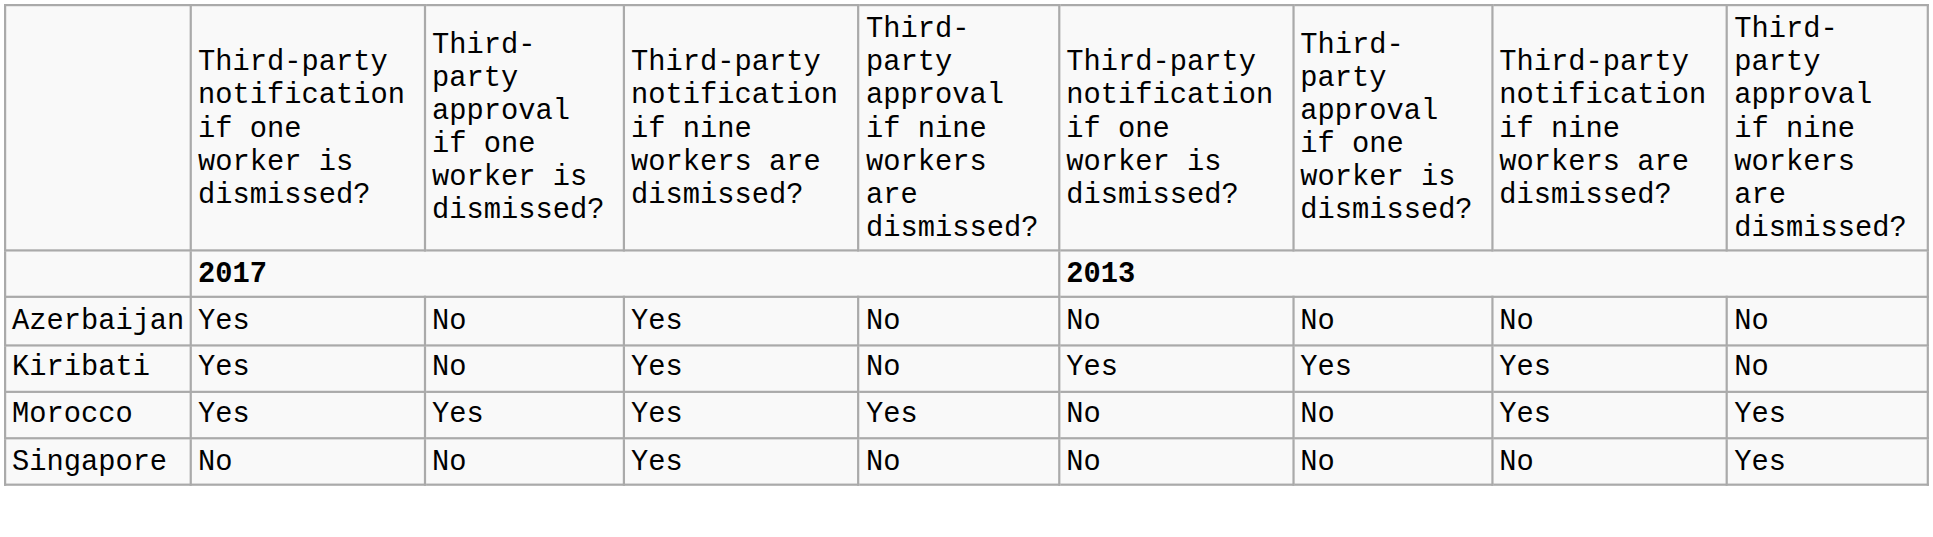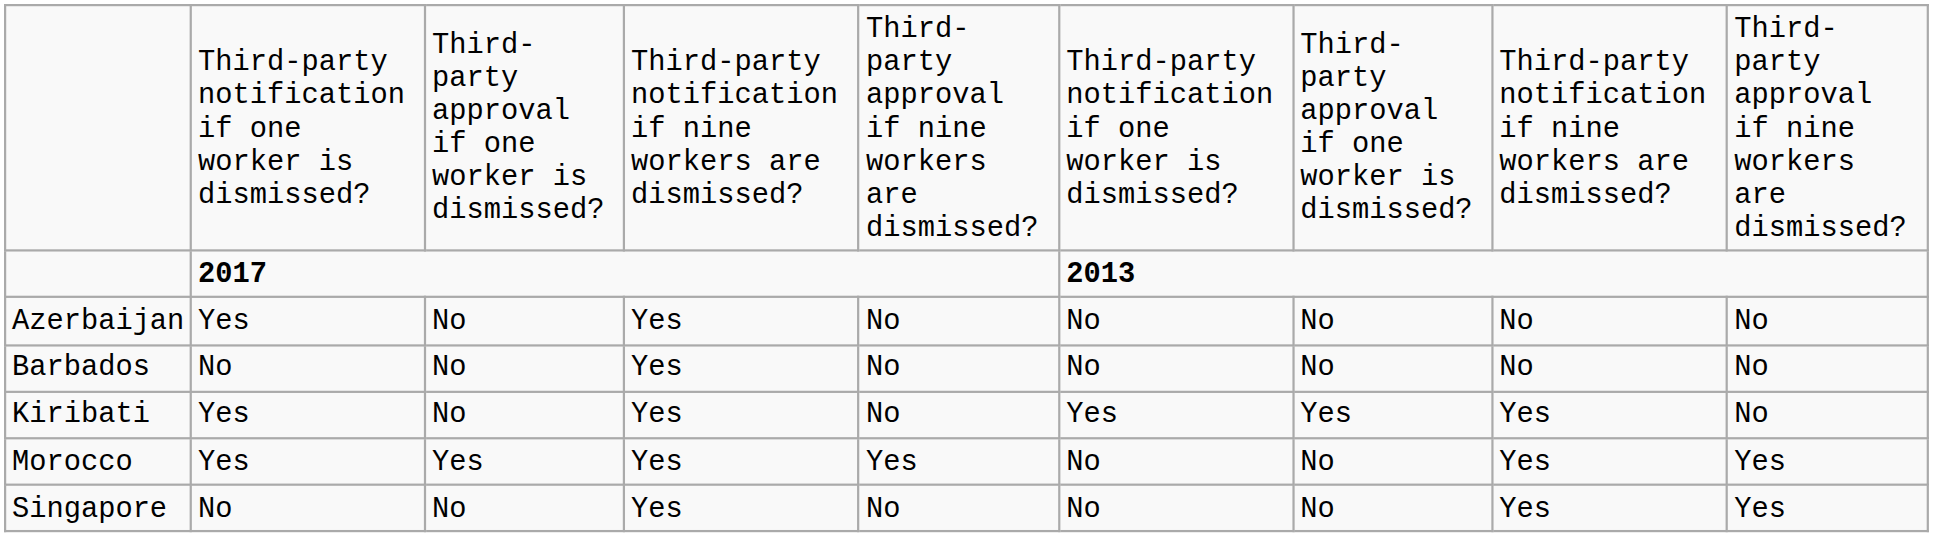 <table class="wikitable sortable mw-collapsible mw-collapsed">
 <tr>
 <td></td>
 <td>Third-party notification if one worker is dismissed?</td>
 <td>Third- party approval if one worker is dismissed?</td>
 <td>Third-party notification if nine workers are dismissed?</td>
 <td>Third- party approval if nine workers are dismissed?</td>
 <td>Third-party notification if one worker is dismissed?</td>
 <td>Third- party approval if one worker is dismissed?</td>
 <td>Third-party notification if nine workers are dismissed?</td>
 <td>Third- party approval if nine workers are dismissed?</td>
 </tr>
 <tr>
 <td></td>
 <td colspan="4"><strong>2017</strong></td>
 <td colspan="4"><strong>2013</strong></td>
 </tr>
 <tr>
 <td>Azerbaijan</td>
 <td>Yes</td>
+<td>No</td>
+<td>Yes</td>
+<td>No</td>
+<td>No</td>
+<td>No</td>
+<td>No</td>
+<td>No</td>
+</tr>
+<tr>
+<td>Barbados</td>
+<td>No</td>
 <td>No</td>
 <td>Yes</td>
 <td>No</td>
 <td>No</td>
 <td>No</td>
 <td>No</td>
 <td>No</td>
 </tr>
 <tr>
 <td>Kiribati</td>
 <td>Yes</td>
 <td>No</td>
 <td>Yes</td>
 <td>No</td>
 <td>Yes</td>
 <td>Yes</td>
 <td>Yes</td>
 <td>No</td>
 </tr>
 <tr>
 <td>Morocco</td>
 <td>Yes</td>
 <td>Yes</td>
 <td>Yes</td>
 <td>Yes</td>
 <td>No</td>
 <td>No</td>
 <td>Yes</td>
 <td>Yes</td>
 </tr>
 <tr>
 <td>Singapore</td>
 <td>No</td>
 <td>No</td>
 <td>Yes</td>
 <td>No</td>
 <td>No</td>
 <td>No</td>
-<td>No</td>
+<td>Yes</td>
 <td>Yes</td>
 </tr>
 </table>
